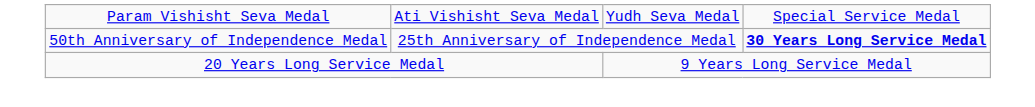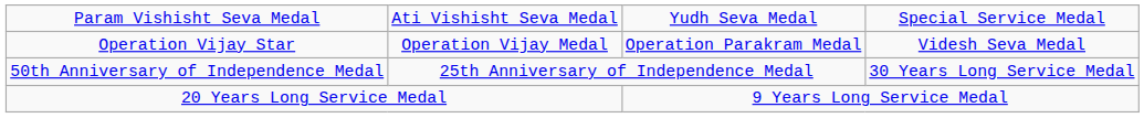 <table class="wikitable" style="margin:1em auto; text-align:center;">
 <tr>
 <td><a href='#'>Param Vishisht Seva Medal</a></td>
 <td><a href='#'>Ati Vishisht Seva Medal</a></td>
 <td><a href='#'>Yudh Seva Medal</a></td>
 <td><a href='#'>Special Service Medal</a></td>
 </tr>
 <tr>
+<td><a href='#'>Operation Vijay Star</a></td>
+<td><a href='#'>Operation Vijay Medal</a></td>
+<td><a href='#'>Operation Parakram Medal</a></td>
+<td><a href='#'>Videsh Seva Medal</a></td>
+</tr>
+<tr>
 <td><a href='#'>50th Anniversary of Independence Medal</a></td>
 <td colspan="2"><a href='#'>25th Anniversary of Independence Medal</a></td>
-<td><strong><a href='#'>30 Years Long Service Medal</a></strong></td>
+<td><a href='#'>30 Years Long Service Medal</a></td>
 </tr>
 <tr>
 <td colspan="2"><a href='#'>20 Years Long Service Medal</a></td>
 <td colspan="2"><a href='#'>9 Years Long Service Medal</a></td>
 </tr>
 </table>
